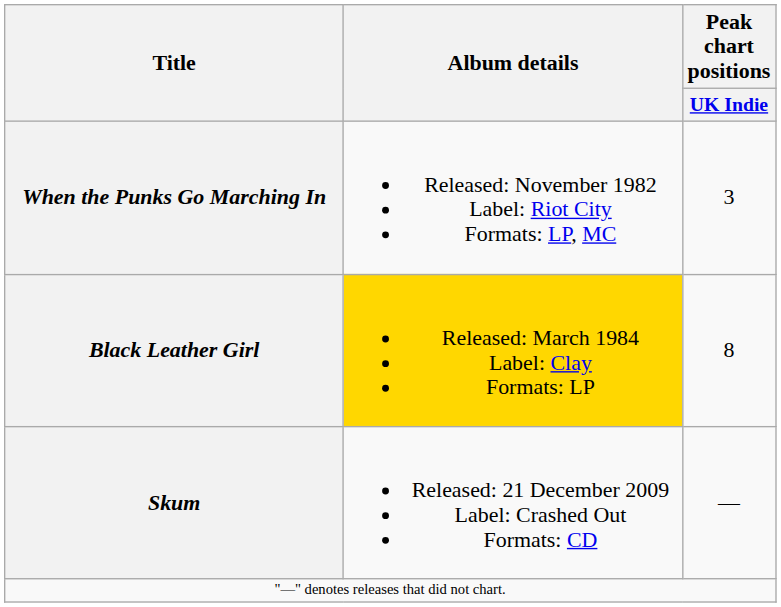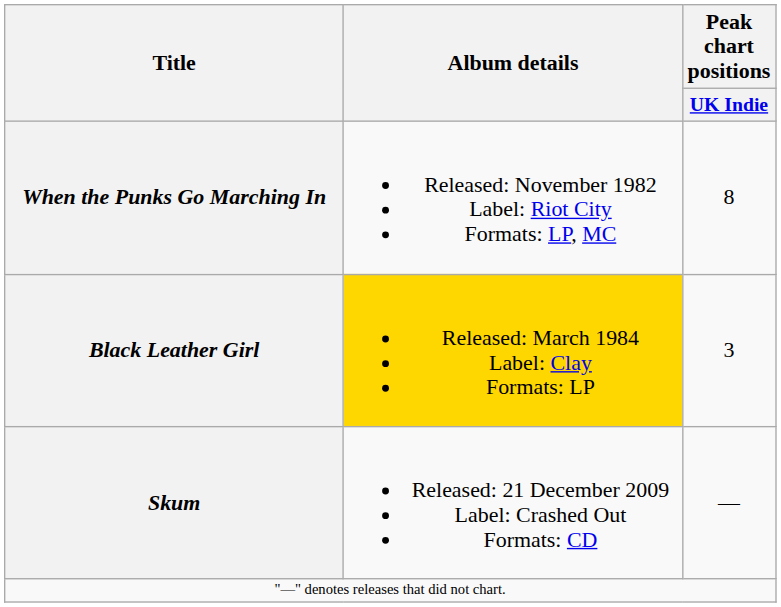 <table class="wikitable plainrowheaders" style="text-align:center;">
 <tr>
 <th rowspan="2" scope="col" style="width:15em;">Title</th>
 <th rowspan="2" scope="col" style="width:15em;">Album details</th>
 <th>Peak chart positions</th>
 </tr>
 <tr>
 <th scope="col" style="width:2em;font-size:90%;"><a href='#'>UK Indie</a></th>
 </tr>
 <tr>
 <th scope="row"><em>When the Punks Go Marching In</em></th>
 <td><br><ul><li>Released: November 1982</li><li>Label: <a href='#'>Riot City</a></li><li>Formats: <a href='#'>LP</a>, <a href='#'>MC</a></li></ul></td>
-<td>3</td>
+<td>8</td>
 </tr>
 <tr>
 <th scope="row"><em>Black Leather Girl</em></th>
 <td style="background: gold;"><br><ul><li>Released: March 1984</li><li>Label: <a href='#'>Clay</a></li><li>Formats: LP</li></ul></td>
-<td>8</td>
+<td>3</td>
 </tr>
 <tr>
 <th scope="row"><em>Skum</em></th>
 <td><br><ul><li>Released: 21 December 2009</li><li>Label: Crashed Out</li><li>Formats: <a href='#'>CD</a></li></ul></td>
 <td>—</td>
 </tr>
 <tr>
 <td colspan="3" style="font-size:8pt">"—" denotes releases that did not chart.</td>
 </tr>
 </table>
